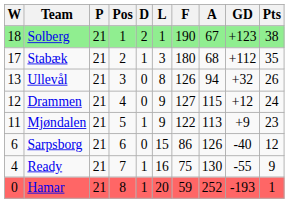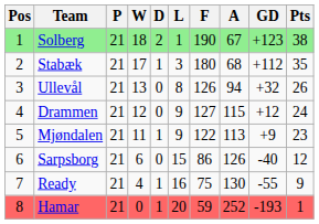 <table class="wikitable sortable" style="text-align: center;">
 <tr>
-<th>W</th>
+<th>Pos</th>
 <th>Team</th>
 <th>P</th>
-<th>Pos</th>
+<th>W</th>
 <th>D</th>
 <th>L</th>
 <th>F</th>
 <th>A</th>
 <th>GD</th>
 <th>Pts</th>
 </tr>
 <tr style="background:#90EE90;">
-<td>18</td>
+<td>1</td>
 <td align="left"><a href='#'>Solberg</a></td>
 <td>21</td>
-<td>1</td>
+<td>18</td>
 <td>2</td>
 <td>1</td>
 <td>190</td>
 <td>67</td>
 <td>+123</td>
 <td>38</td>
 </tr>
 <tr>
-<td>17</td>
+<td>2</td>
 <td align="left"><a href='#'>Stabæk</a></td>
 <td>21</td>
-<td>2</td>
+<td>17</td>
 <td>1</td>
 <td>3</td>
 <td>180</td>
 <td>68</td>
 <td>+112</td>
 <td>35</td>
 </tr>
 <tr>
-<td>13</td>
+<td>3</td>
 <td align="left"><a href='#'>Ullevål</a></td>
 <td>21</td>
-<td>3</td>
+<td>13</td>
 <td>0</td>
 <td>8</td>
 <td>126</td>
 <td>94</td>
 <td>+32</td>
 <td>26</td>
 </tr>
 <tr>
-<td>12</td>
+<td>4</td>
 <td align="left"><a href='#'>Drammen</a></td>
 <td>21</td>
-<td>4</td>
+<td>12</td>
 <td>0</td>
 <td>9</td>
 <td>127</td>
 <td>115</td>
 <td>+12</td>
 <td>24</td>
 </tr>
 <tr>
-<td>11</td>
+<td>5</td>
 <td align="left"><a href='#'>Mjøndalen</a></td>
 <td>21</td>
-<td>5</td>
+<td>11</td>
 <td>1</td>
 <td>9</td>
 <td>122</td>
 <td>113</td>
 <td>+9</td>
 <td>23</td>
 </tr>
 <tr>
 <td>6</td>
 <td align="left"><a href='#'>Sarpsborg</a></td>
 <td>21</td>
 <td>6</td>
 <td>0</td>
 <td>15</td>
 <td>86</td>
 <td>126</td>
 <td>-40</td>
 <td>12</td>
 </tr>
 <tr>
-<td>4</td>
+<td>7</td>
 <td align="left"><a href='#'>Ready</a></td>
 <td>21</td>
-<td>7</td>
+<td>4</td>
 <td>1</td>
 <td>16</td>
 <td>75</td>
 <td>130</td>
 <td>-55</td>
 <td>9</td>
 </tr>
 <tr style="background:#FF6666;">
-<td>0</td>
+<td>8</td>
 <td align="left"><a href='#'>Hamar</a></td>
 <td>21</td>
-<td>8</td>
+<td>0</td>
 <td>1</td>
 <td>20</td>
 <td>59</td>
 <td>252</td>
 <td>-193</td>
 <td>1</td>
 </tr>
 </table>
